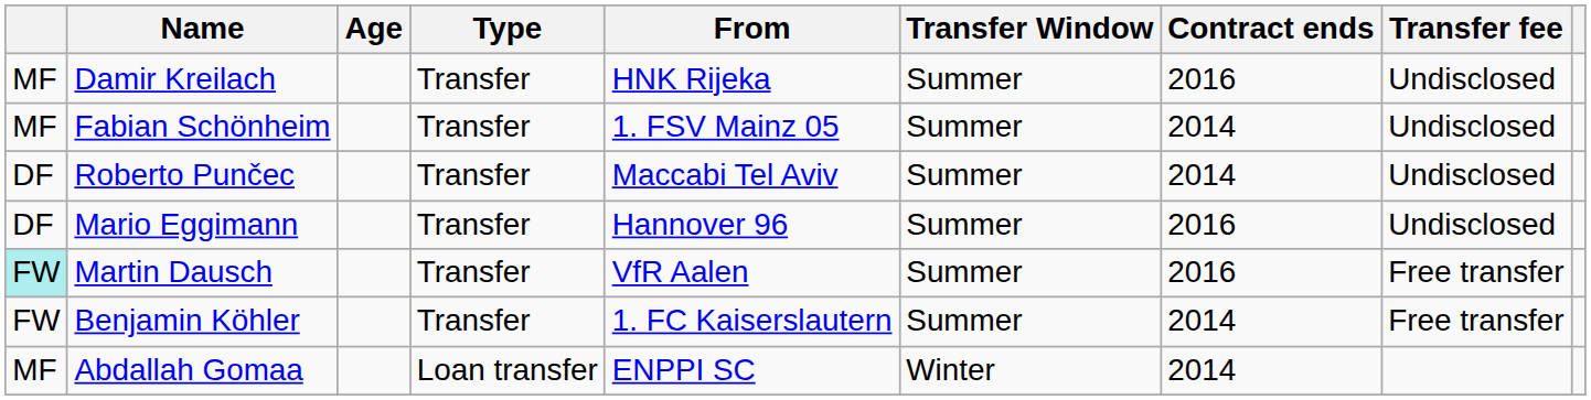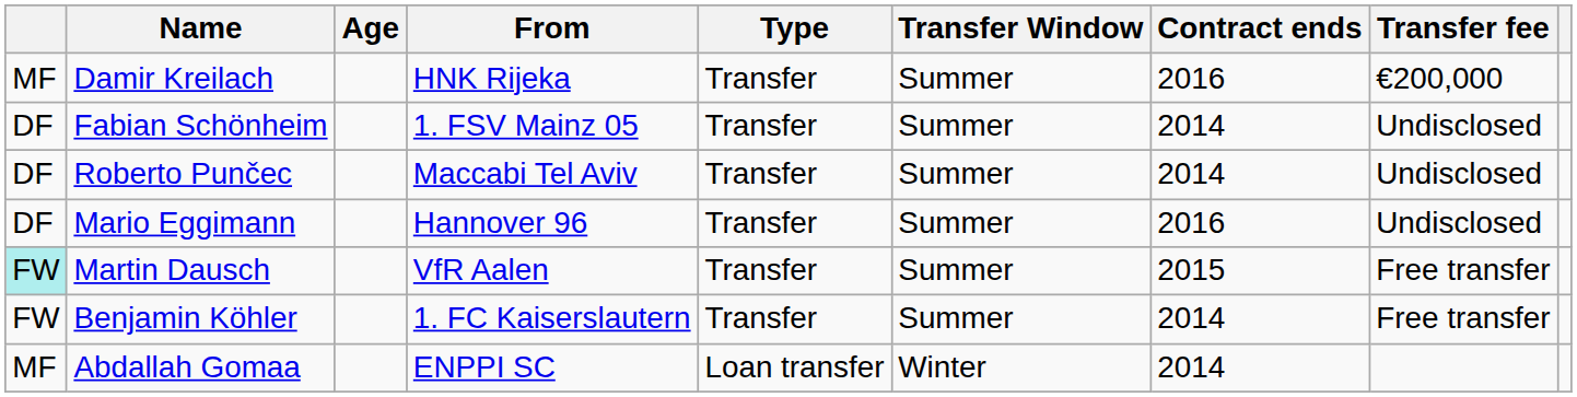 <table class="wikitable">
 <tr>
 <th></th>
 <th>Name</th>
 <th>Age</th>
+<th>From</th>
 <th>Type</th>
-<th>From</th>
 <th>Transfer Window</th>
 <th>Contract ends</th>
 <th>Transfer fee</th>
 <th></th>
 </tr>
 <tr>
 <td>MF</td>
 <td><a href='#'>Damir Kreilach</a></td>
 <td></td>
+<td><a href='#'>HNK Rijeka</a></td>
 <td>Transfer</td>
-<td><a href='#'>HNK Rijeka</a></td>
 <td>Summer</td>
 <td>2016</td>
-<td>Undisclosed</td>
+<td>€200,000</td>
 <td></td>
 </tr>
 <tr>
-<td>MF</td>
+<td>DF</td>
 <td><a href='#'>Fabian Schönheim</a></td>
 <td></td>
+<td><a href='#'>1. FSV Mainz 05</a></td>
 <td>Transfer</td>
-<td><a href='#'>1. FSV Mainz 05</a></td>
 <td>Summer</td>
 <td>2014</td>
 <td>Undisclosed</td>
 <td></td>
 </tr>
 <tr>
 <td>DF</td>
 <td><a href='#'>Roberto Punčec</a></td>
 <td></td>
+<td><a href='#'>Maccabi Tel Aviv</a></td>
 <td>Transfer</td>
-<td><a href='#'>Maccabi Tel Aviv</a></td>
 <td>Summer</td>
 <td>2014</td>
 <td>Undisclosed</td>
 <td></td>
 </tr>
 <tr>
 <td>DF</td>
 <td><a href='#'>Mario Eggimann</a></td>
 <td></td>
+<td><a href='#'>Hannover 96</a></td>
 <td>Transfer</td>
-<td><a href='#'>Hannover 96</a></td>
 <td>Summer</td>
 <td>2016</td>
 <td>Undisclosed</td>
 <td></td>
 </tr>
 <tr>
 <td style="background: paleturquoise;">FW</td>
 <td><a href='#'>Martin Dausch</a></td>
 <td></td>
+<td><a href='#'>VfR Aalen</a></td>
 <td>Transfer</td>
-<td><a href='#'>VfR Aalen</a></td>
 <td>Summer</td>
-<td>2016</td>
+<td>2015</td>
 <td>Free transfer</td>
 <td></td>
 </tr>
 <tr>
 <td>FW</td>
 <td><a href='#'>Benjamin Köhler</a></td>
 <td></td>
+<td><a href='#'>1. FC Kaiserslautern</a></td>
 <td>Transfer</td>
-<td><a href='#'>1. FC Kaiserslautern</a></td>
 <td>Summer</td>
 <td>2014</td>
 <td>Free transfer</td>
 <td></td>
 </tr>
 <tr>
 <td>MF</td>
 <td><a href='#'>Abdallah Gomaa</a></td>
 <td></td>
+<td><a href='#'>ENPPI SC</a></td>
 <td>Loan transfer</td>
-<td><a href='#'>ENPPI SC</a></td>
 <td>Winter</td>
 <td>2014</td>
 <td></td>
 <td></td>
 </tr>
 </table>
